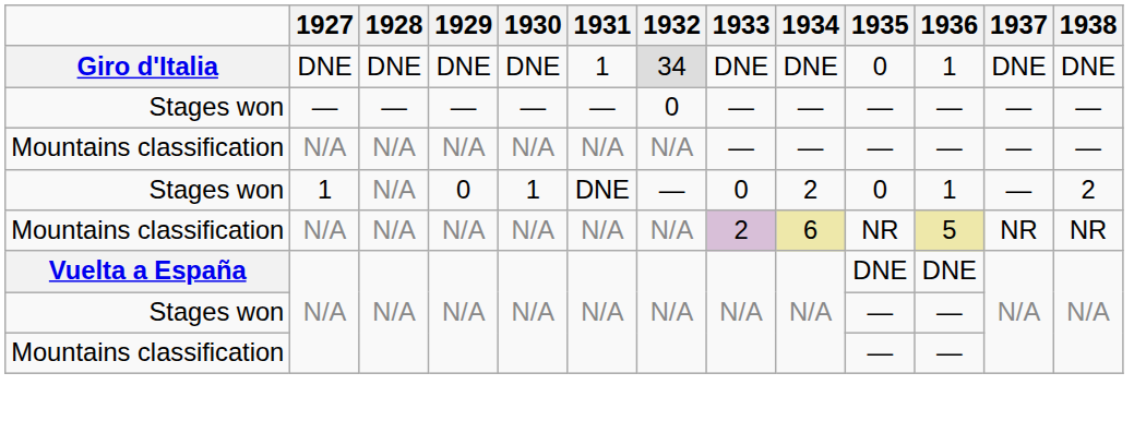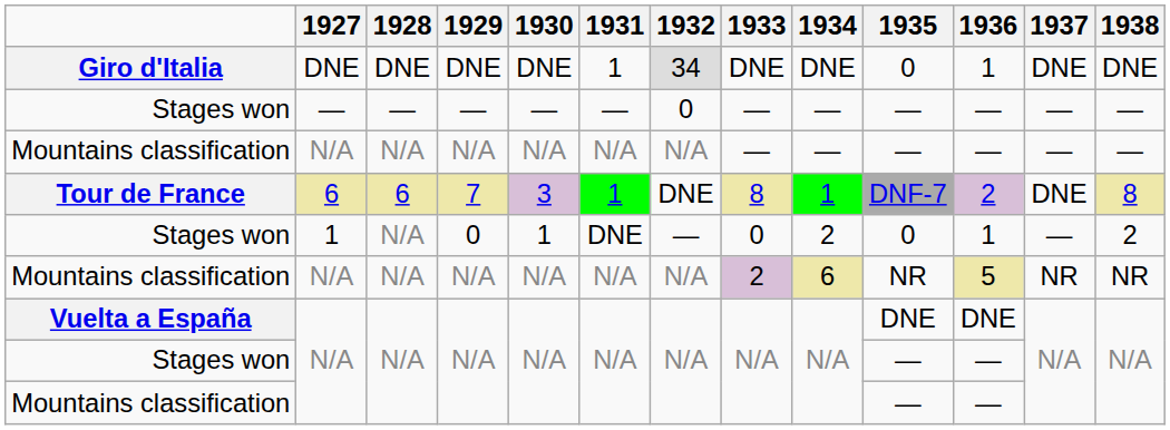 <table class="wikitable">
 <tr>
 <td></td>
 <th scope="col">1927</th>
 <th scope="col">1928</th>
 <th scope="col">1929</th>
 <th scope="col">1930</th>
 <th scope="col">1931</th>
 <th scope="col">1932</th>
 <th scope="col">1933</th>
 <th scope="col">1934</th>
 <th scope="col">1935</th>
 <th scope="col">1936</th>
 <th scope="col">1937</th>
 <th scope="col">1938</th>
 </tr>
 <tr>
 <th scope="row"><a href='#'>Giro d'Italia</a></th>
 <td align="center">DNE</td>
 <td align="center">DNE</td>
 <td align="center">DNE</td>
 <td align="center">DNE</td>
 <td align="center">1</td>
 <td align="center" style="background:#DDDDDD;">34</td>
 <td align="center">DNE</td>
 <td align="center">DNE</td>
 <td align="center">0</td>
 <td align="center">1</td>
 <td align="center">DNE</td>
 <td align="center">DNE</td>
 </tr>
 <tr>
 <td align="right">Stages won</td>
 <td align="center">—</td>
 <td align="center">—</td>
 <td align="center">—</td>
 <td align="center">—</td>
 <td align="center">—</td>
 <td align="center">0</td>
 <td align="center">—</td>
 <td align="center">—</td>
 <td align="center">—</td>
 <td align="center">—</td>
 <td align="center">—</td>
 <td align="center">—</td>
 </tr>
 <tr>
 <td align="right">Mountains classification</td>
 <td align="center" style="color:#888888;">N/A</td>
 <td align="center" style="color:#888888;">N/A</td>
 <td align="center" style="color:#888888;">N/A</td>
 <td align="center" style="color:#888888;">N/A</td>
 <td align="center" style="color:#888888;">N/A</td>
 <td align="center" style="color:#888888;">N/A</td>
 <td align="center">—</td>
 <td align="center">—</td>
 <td align="center">—</td>
 <td align="center">—</td>
 <td align="center">—</td>
 <td align="center">—</td>
 </tr>
 <tr>
+<th scope="row"><a href='#'>Tour de France</a></th>
+<td align="center" style="background:#EEE8AA;"><a href='#'>6</a></td>
+<td align="center" style="background:#EEE8AA;"><a href='#'>6</a></td>
+<td align="center" style="background:#EEE8AA;"><a href='#'>7</a></td>
+<td align="center" style="background:#D8BFD8;"><a href='#'>3</a></td>
+<td align="center" style="background:#00ff00;"><a href='#'>1</a></td>
+<td align="center">DNE</td>
+<td align="center" style="background:#EEE8AA;"><a href='#'>8</a></td>
+<td align="center" style="background:#00ff00;"><a href='#'>1</a></td>
+<td align="center" style="background:#AAAAAA;"><a href='#'>DNF-7</a></td>
+<td align="center" style="background:#D8BFD8;"><a href='#'>2</a></td>
+<td align="center">DNE</td>
+<td align="center" style="background:#EEE8AA;"><a href='#'>8</a></td>
+</tr>
+<tr>
 <td align="right">Stages won</td>
 <td align="center">1</td>
 <td align="center" style="color:#888888;">N/A</td>
 <td align="center">0</td>
 <td align="center">1</td>
 <td align="center">DNE</td>
 <td align="center">—</td>
 <td align="center">0</td>
 <td align="center">2</td>
 <td align="center">0</td>
 <td align="center">1</td>
 <td align="center">—</td>
 <td align="center">2</td>
 </tr>
 <tr>
 <td align="right">Mountains classification</td>
 <td align="center" style="color:#888888;">N/A</td>
 <td align="center" style="color:#888888;">N/A</td>
 <td align="center" style="color:#888888;">N/A</td>
 <td align="center" style="color:#888888;">N/A</td>
 <td align="center" style="color:#888888;">N/A</td>
 <td align="center" style="color:#888888;">N/A</td>
 <td align="center" style="background:#D8BFD8;">2</td>
 <td align="center" style="background:#EEE8AA;">6</td>
 <td align="center">NR</td>
 <td align="center" style="background:#EEE8AA;">5</td>
 <td align="center">NR</td>
 <td align="center">NR</td>
 </tr>
 <tr>
 <th scope="row"><a href='#'>Vuelta a España</a></th>
 <td rowspan=3 align="center" style="color:#888888;">N/A</td>
 <td rowspan=3 align="center" style="color:#888888;">N/A</td>
 <td rowspan=3 align="center" style="color:#888888;">N/A</td>
 <td rowspan=3 align="center" style="color:#888888;">N/A</td>
 <td rowspan=3 align="center" style="color:#888888;">N/A</td>
 <td rowspan=3 align="center" style="color:#888888;">N/A</td>
 <td rowspan=3 align="center" style="color:#888888;">N/A</td>
 <td rowspan=3 align="center" style="color:#888888;">N/A</td>
 <td align="center">DNE</td>
 <td align="center">DNE</td>
 <td rowspan=3 align="center" style="color:#888888;">N/A</td>
 <td rowspan=3 align="center" style="color:#888888;">N/A</td>
 </tr>
 <tr>
 <td align="right">Stages won</td>
 <td align="center">—</td>
 <td align="center">—</td>
 </tr>
 <tr>
 <td align="right">Mountains classification</td>
 <td align="center">—</td>
 <td align="center">—</td>
 </tr>
 </table>
